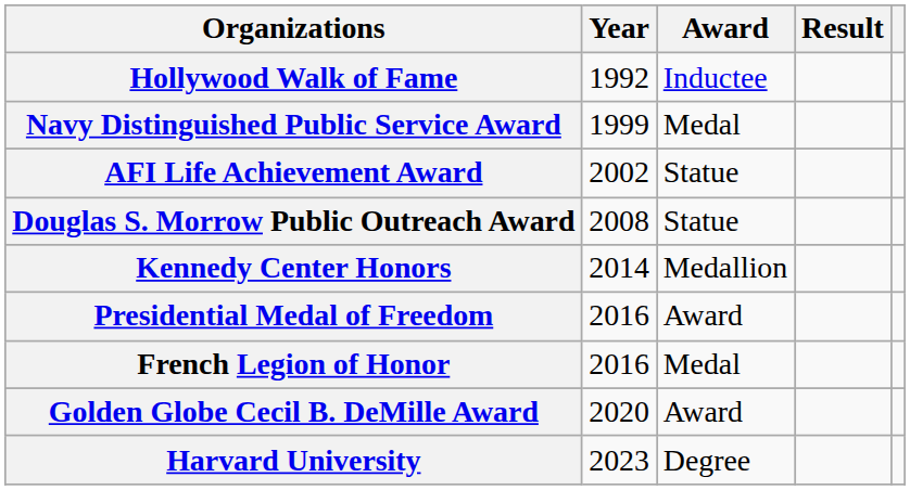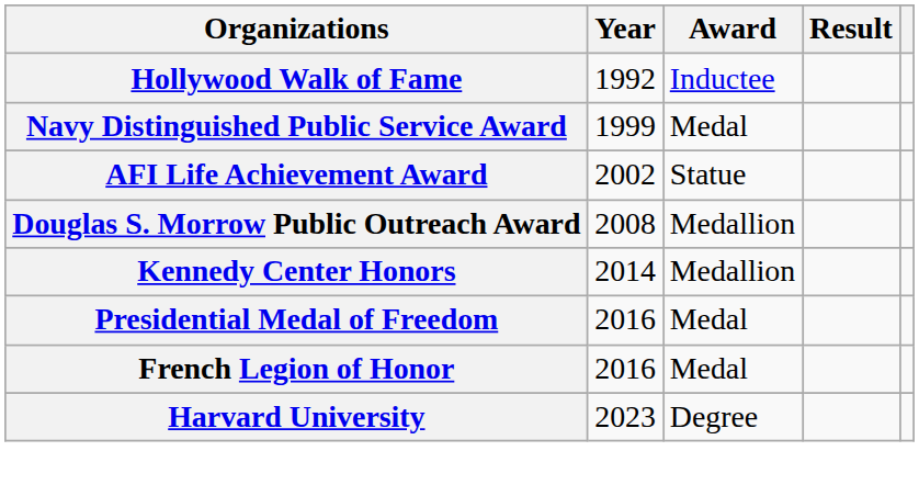 <table class= "wikitable plainrowheaders sortable">
 <tr>
 <th>Organizations</th>
 <th scope="col">Year</th>
 <th scope="col">Award</th>
 <th scope="col">Result</th>
 <th scope="col" class="unsortable"></th>
 </tr>
 <tr>
 <th scope="row" rowspan="1"><a href='#'>Hollywood Walk of Fame</a></th>
 <td>1992</td>
 <td><a href='#'>Inductee</a></td>
 <td></td>
 <td></td>
 </tr>
 <tr>
 <th scope="row" rowspan="1"><a href='#'>Navy Distinguished Public Service Award</a></th>
 <td>1999</td>
 <td>Medal</td>
 <td></td>
 <td></td>
 </tr>
 <tr>
 <th scope="row" rowspan="1"><a href='#'>AFI Life Achievement Award</a></th>
 <td>2002</td>
 <td>Statue</td>
 <td></td>
 <td></td>
 </tr>
 <tr>
 <th scope="row" rowspan="1"><a href='#'>Douglas S. Morrow</a> Public Outreach Award</th>
 <td>2008</td>
-<td>Statue</td>
+<td>Medallion</td>
 <td></td>
 <td></td>
 </tr>
 <tr>
 <th scope="row" rowspan="1"><a href='#'>Kennedy Center Honors</a></th>
 <td>2014</td>
 <td>Medallion</td>
 <td></td>
 <td></td>
 </tr>
 <tr>
 <th scope="row" rowspan="1"><a href='#'>Presidential Medal of Freedom</a></th>
 <td>2016</td>
-<td>Award</td>
+<td>Medal</td>
 <td></td>
 <td></td>
 </tr>
 <tr>
 <th scope="row" rowspan="1">French <a href='#'>Legion of Honor</a></th>
 <td>2016</td>
 <td>Medal</td>
 <td></td>
 <td></td>
 </tr>
 <tr>
-<th scope="row" rowspan="1"><a href='#'>Golden Globe Cecil B. DeMille Award</a></th>
-<td>2020</td>
-<td>Award</td>
-<td></td>
-<td></td>
-</tr>
-<tr>
 <th scope="row"><a href='#'>Harvard University</a></th>
 <td>2023</td>
 <td>Degree</td>
 <td></td>
 <td></td>
 </tr>
 </table>
